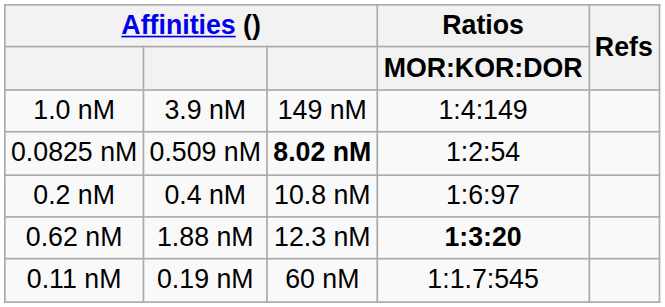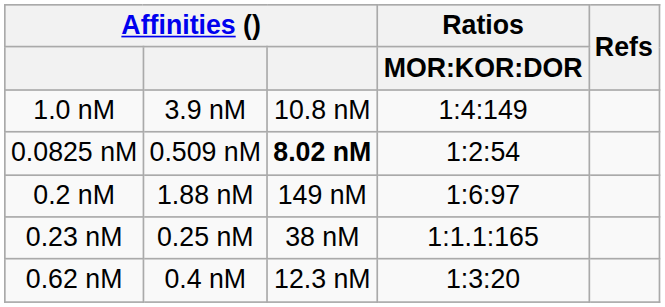 <table class="wikitable floatright" style="text-align: center;">
 <tr>
 <th colspan="3"><a href='#'>Affinities</a> ()</th>
 <th>Ratios</th>
 <th rowspan="2">Refs</th>
 </tr>
 <tr>
 <th></th>
 <th></th>
 <th></th>
 <th>MOR:KOR:DOR</th>
 </tr>
 <tr>
 <td>1.0 nM</td>
 <td>3.9 nM</td>
-<td>149 nM</td>
+<td>10.8 nM</td>
 <td>1:4:149</td>
 <td></td>
 </tr>
 <tr>
 <td>0.0825 nM</td>
 <td>0.509 nM</td>
 <td><strong>8.02 nM</strong></td>
 <td>1:2:54</td>
 <td></td>
 </tr>
 <tr>
 <td>0.2 nM</td>
-<td>0.4 nM</td>
-<td>10.8 nM</td>
+<td>1.88 nM</td>
+<td>149 nM</td>
 <td>1:6:97</td>
 <td></td>
 </tr>
 <tr>
-<td>0.62 nM</td>
-<td>1.88 nM</td>
-<td>12.3 nM</td>
-<td><strong>1:3:20</strong></td>
+<td>0.23 nM</td>
+<td>0.25 nM</td>
+<td>38 nM</td>
+<td>1:1.1:165</td>
 <td></td>
 </tr>
 <tr>
-<td>0.11 nM</td>
-<td>0.19 nM</td>
-<td>60 nM</td>
-<td>1:1.7:545</td>
+<td>0.62 nM</td>
+<td>0.4 nM</td>
+<td>12.3 nM</td>
+<td>1:3:20</td>
 <td></td>
 </tr>
 </table>
